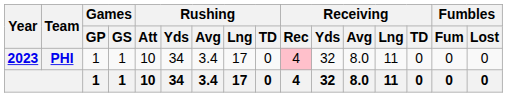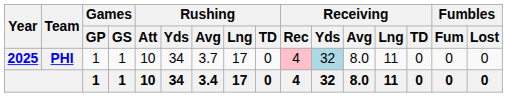 <table class="wikitable" style="text-align:center;">
 <tr>
 <th rowspan="2">Year</th>
 <th rowspan="2">Team</th>
 <th colspan="2">Games</th>
 <th colspan="5">Rushing</th>
 <th colspan="5">Receiving</th>
 <th colspan="2">Fumbles</th>
 </tr>
 <tr>
 <th>GP</th>
 <th>GS</th>
 <th>Att</th>
 <th>Yds</th>
 <th>Avg</th>
 <th>Lng</th>
 <th>TD</th>
 <th>Rec</th>
 <th>Yds</th>
 <th>Avg</th>
 <th>Lng</th>
 <th>TD</th>
 <th>Fum</th>
 <th>Lost</th>
 </tr>
 <tr>
-<th><a href='#'>2023</a></th>
+<th><a href='#'>2025</a></th>
 <th><a href='#'>PHI</a></th>
 <td>1</td>
 <td>1</td>
 <td>10</td>
 <td>34</td>
-<td>3.4</td>
+<td>3.7</td>
 <td>17</td>
 <td>0</td>
 <td style="background: pink;">4</td>
-<td>32</td>
+<td style="background: lightblue;">32</td>
 <td>8.0</td>
 <td>11</td>
 <td>0</td>
 <td>0</td>
 <td>0</td>
 </tr>
 <tr>
 <th colspan="2"></th>
 <th>1</th>
 <th>1</th>
 <th>10</th>
 <th>34</th>
 <th>3.4</th>
 <th>17</th>
 <th>0</th>
 <th>4</th>
 <th>32</th>
 <th>8.0</th>
 <th>11</th>
 <th>0</th>
 <th>0</th>
 <th>0</th>
 </tr>
 </table>
